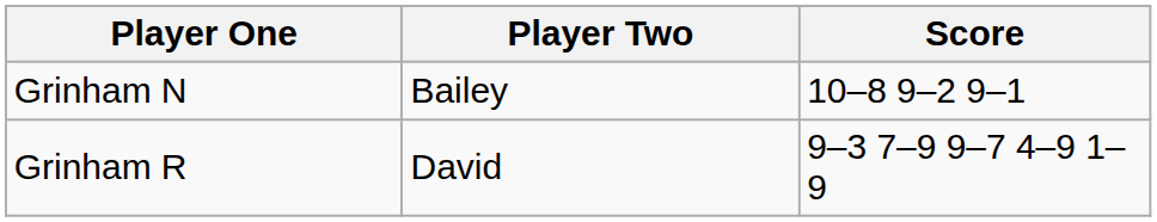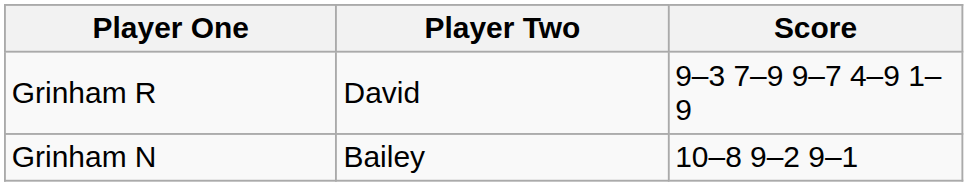 <table class="wikitable">
 <tr>
 <th width=170>Player One</th>
 <th width=170>Player Two</th>
 <th width=150>Score</th>
 </tr>
 <tr>
+<td> Grinham R</td>
+<td> David</td>
+<td>9–3 7–9 9–7 4–9 1–9</td>
+</tr>
+<tr>
 <td> Grinham N</td>
 <td> Bailey</td>
 <td>10–8 9–2 9–1</td>
 </tr>
-<tr>
-<td> Grinham R</td>
-<td> David</td>
-<td>9–3 7–9 9–7 4–9 1–9</td>
-</tr>
 </table>
